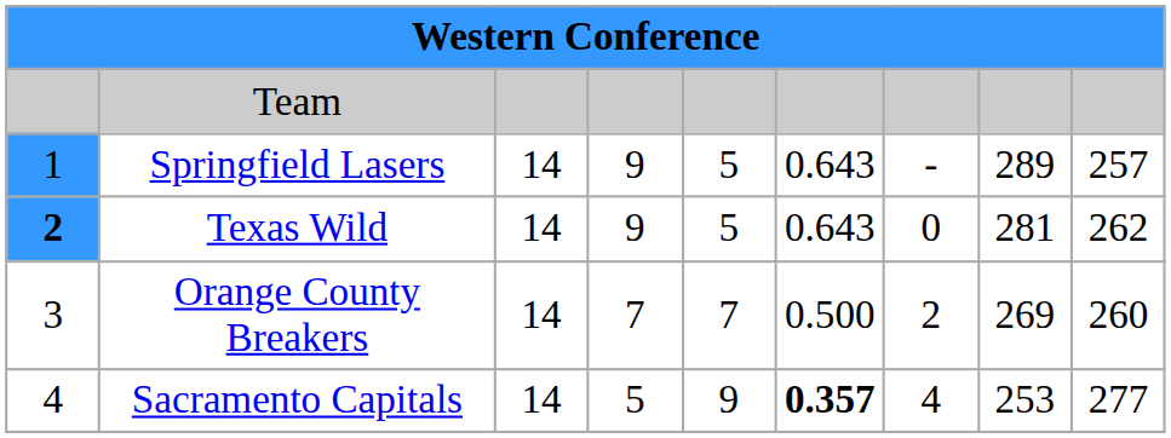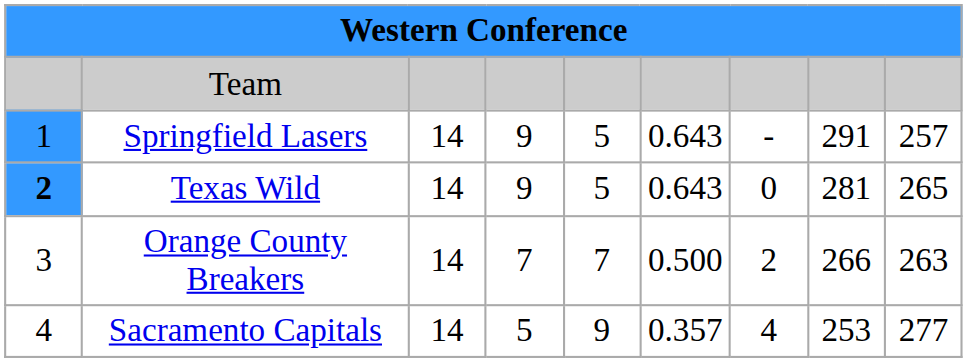 <table class="wikitable" style="margin:1em; clear:right; text-align:left; line-height:normal; width=50%">
 <tr>
 <td style="text-align:center; background-color:#3399FF" colspan="9"><strong>Western Conference</strong></td>
 </tr>
 <tr>
 <td style="text-align:center; background-color:#CCCCCC; width:30px"></td>
 <td style="text-align:center; background-color:#CCCCCC; width:150px">Team</td>
 <td style="text-align:center; background-color:#CCCCCC; width:30px"></td>
 <td style="text-align:center; background-color:#CCCCCC; width:30px"></td>
 <td style="text-align:center; background-color:#CCCCCC; width:30px"></td>
 <td style="text-align:center; background-color:#CCCCCC; width:30px"></td>
 <td style="text-align:center; background-color:#CCCCCC; width:30px"></td>
 <td style="text-align:center; background-color:#CCCCCC; width:30px"></td>
 <td style="text-align:center; background-color:#CCCCCC; width:30px"></td>
 </tr>
 <tr>
 <td style="text-align:center; background-color:#3399FF; width:30px">1</td>
 <td style="text-align:center; background:white; width:150px"><a href='#'>Springfield Lasers</a></td>
 <td style="text-align:center; background:white; width:30px">14</td>
 <td style="text-align:center; background:white; width:30px">9</td>
 <td style="text-align:center; background:white; width:30px">5</td>
 <td style="text-align:center; background:white; width:30px">0.643</td>
 <td style="text-align:center; background:white; width:30px">-</td>
-<td style="text-align:center; background:white; width:30px">289</td>
+<td style="text-align:center; background:white; width:30px">291</td>
 <td style="text-align:center; background:white; width:30px">257</td>
 </tr>
 <tr>
 <td style="text-align:center; background-color:#3399FF; width:30px"><strong>2</strong></td>
 <td style="text-align:center; background:white; width:150px"><a href='#'>Texas Wild</a></td>
 <td style="text-align:center; background:white; width:30px">14</td>
 <td style="text-align:center; background:white; width:30px">9</td>
 <td style="text-align:center; background:white; width:30px">5</td>
 <td style="text-align:center; background:white; width:30px">0.643</td>
 <td style="text-align:center; background:white; width:30px">0</td>
 <td style="text-align:center; background:white; width:30px">281</td>
-<td style="text-align:center; background:white; width:30px">262</td>
+<td style="text-align:center; background:white; width:30px">265</td>
 </tr>
 <tr>
 <td style="text-align:center; background:white; width:30px">3</td>
 <td style="text-align:center; background:white; width:150px"><a href='#'>Orange County Breakers</a></td>
 <td style="text-align:center; background:white; width:30px">14</td>
 <td style="text-align:center; background:white; width:30px">7</td>
 <td style="text-align:center; background:white; width:30px">7</td>
 <td style="text-align:center; background:white; width:30px">0.500</td>
 <td style="text-align:center; background:white; width:30px">2</td>
-<td style="text-align:center; background:white; width:30px">269</td>
-<td style="text-align:center; background:white; width:30px">260</td>
+<td style="text-align:center; background:white; width:30px">266</td>
+<td style="text-align:center; background:white; width:30px">263</td>
 </tr>
 <tr>
 <td style="text-align:center; background:white; width:30px">4</td>
 <td style="text-align:center; background:white; width:150px"><a href='#'>Sacramento Capitals</a></td>
 <td style="text-align:center; background:white; width:30px">14</td>
 <td style="text-align:center; background:white; width:30px">5</td>
 <td style="text-align:center; background:white; width:30px">9</td>
-<td style="text-align:center; background:white; width:30px"><strong>0.357</strong></td>
+<td style="text-align:center; background:white; width:30px">0.357</td>
 <td style="text-align:center; background:white; width:30px">4</td>
 <td style="text-align:center; background:white; width:30px">253</td>
 <td style="text-align:center; background:white; width:30px">277</td>
 </tr>
 </table>
